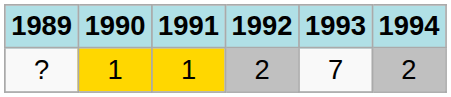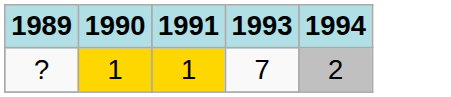 <table class="wikitable" style="text-align: center;">
 <tr>
 <th style="background: #b0e0e6;">1989</th>
 <th style="background: #b0e0e6;">1990</th>
 <th style="background: #b0e0e6;">1991</th>
-<th style="background: #b0e0e6;">1992</th>
 <th style="background: #b0e0e6;">1993</th>
 <th style="background: #b0e0e6;">1994</th>
 </tr>
 <tr>
 <td>?</td>
 <td style="background: gold;">1</td>
 <td style="background: gold;">1</td>
-<td style="background: silver;">2</td>
 <td>7</td>
 <td style="background: silver;">2</td>
 </tr>
 </table>
